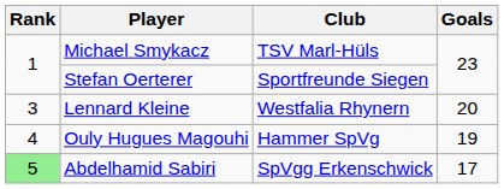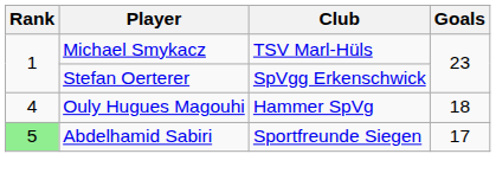 <table class="wikitable" style="text-align:center">
 <tr>
 <th>Rank</th>
 <th>Player</th>
 <th>Club</th>
 <th>Goals</th>
 </tr>
 <tr>
 <td rowspan=2>1</td>
 <td align="left"> <a href='#'>Michael Smykacz</a></td>
 <td align="left"><a href='#'>TSV Marl-Hüls</a></td>
 <td rowspan=2>23</td>
 </tr>
 <tr>
 <td align="left"> <a href='#'>Stefan Oerterer</a></td>
-<td align="left"><a href='#'>Sportfreunde Siegen</a></td>
-</tr>
-<tr>
-<td>3</td>
-<td align="left"> <a href='#'>Lennard Kleine</a></td>
-<td align="left"><a href='#'>Westfalia Rhynern</a></td>
-<td>20</td>
+<td align="left"><a href='#'>SpVgg Erkenschwick</a></td>
 </tr>
 <tr>
 <td>4</td>
 <td align="left"> <a href='#'>Ouly Hugues Magouhi</a></td>
 <td align="left"><a href='#'>Hammer SpVg</a></td>
-<td>19</td>
+<td>18</td>
 </tr>
 <tr>
 <td style="background: lightgreen;">5</td>
 <td align="left"> <a href='#'>Abdelhamid Sabiri</a></td>
-<td align="left"><a href='#'>SpVgg Erkenschwick</a></td>
+<td align="left"><a href='#'>Sportfreunde Siegen</a></td>
 <td>17</td>
 </tr>
 </table>
